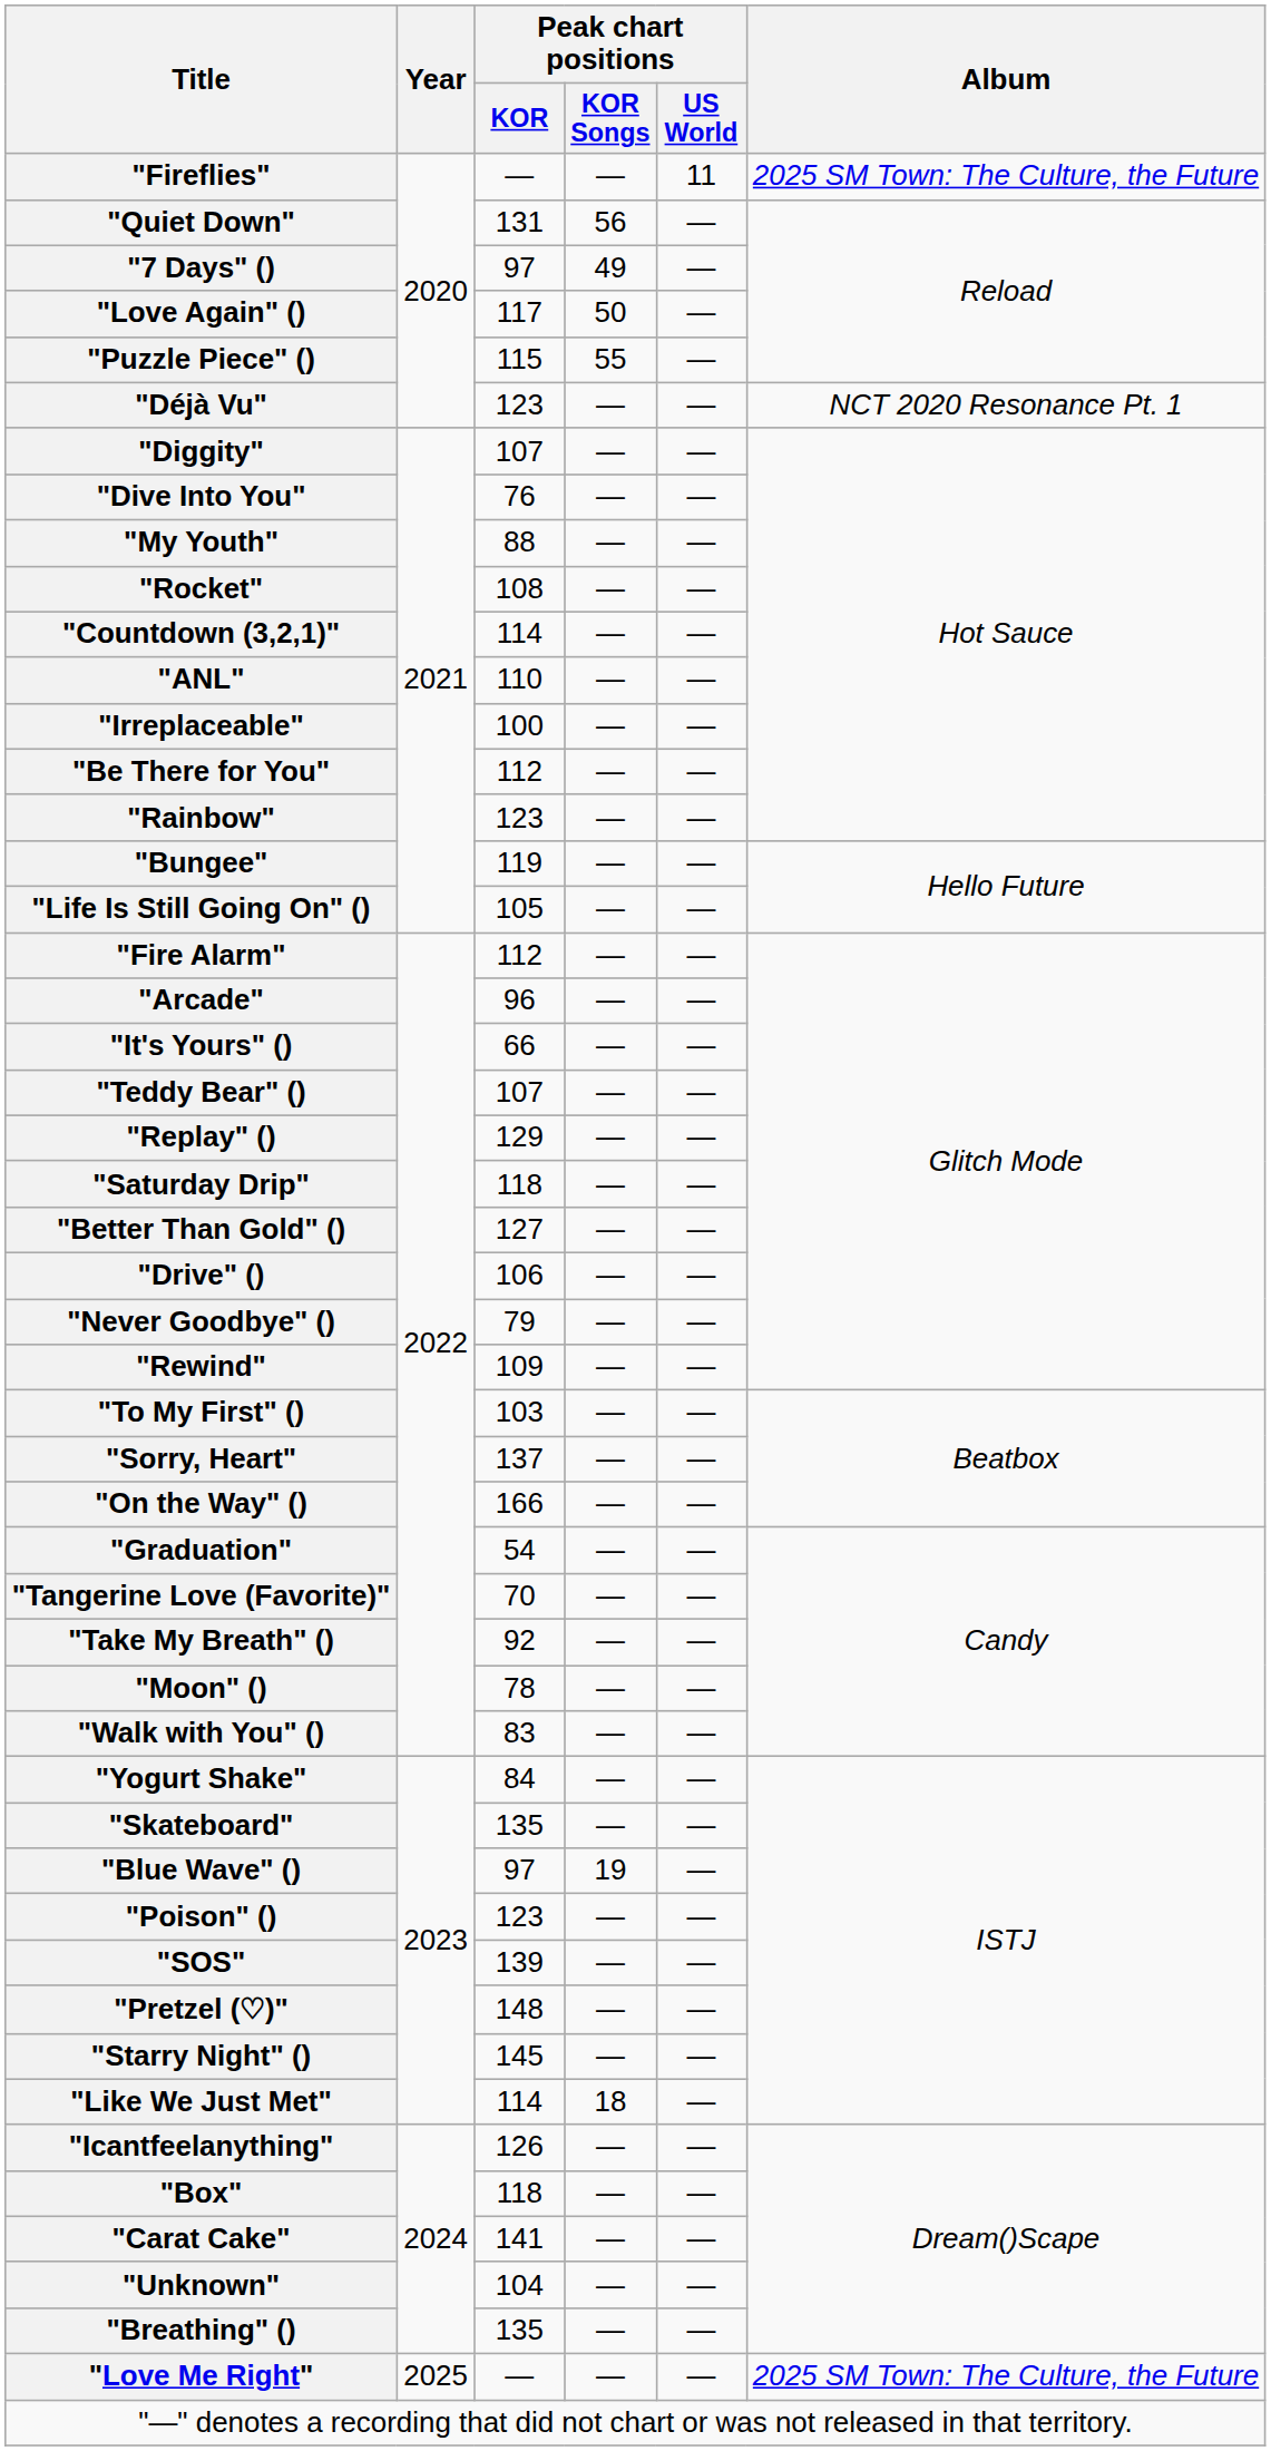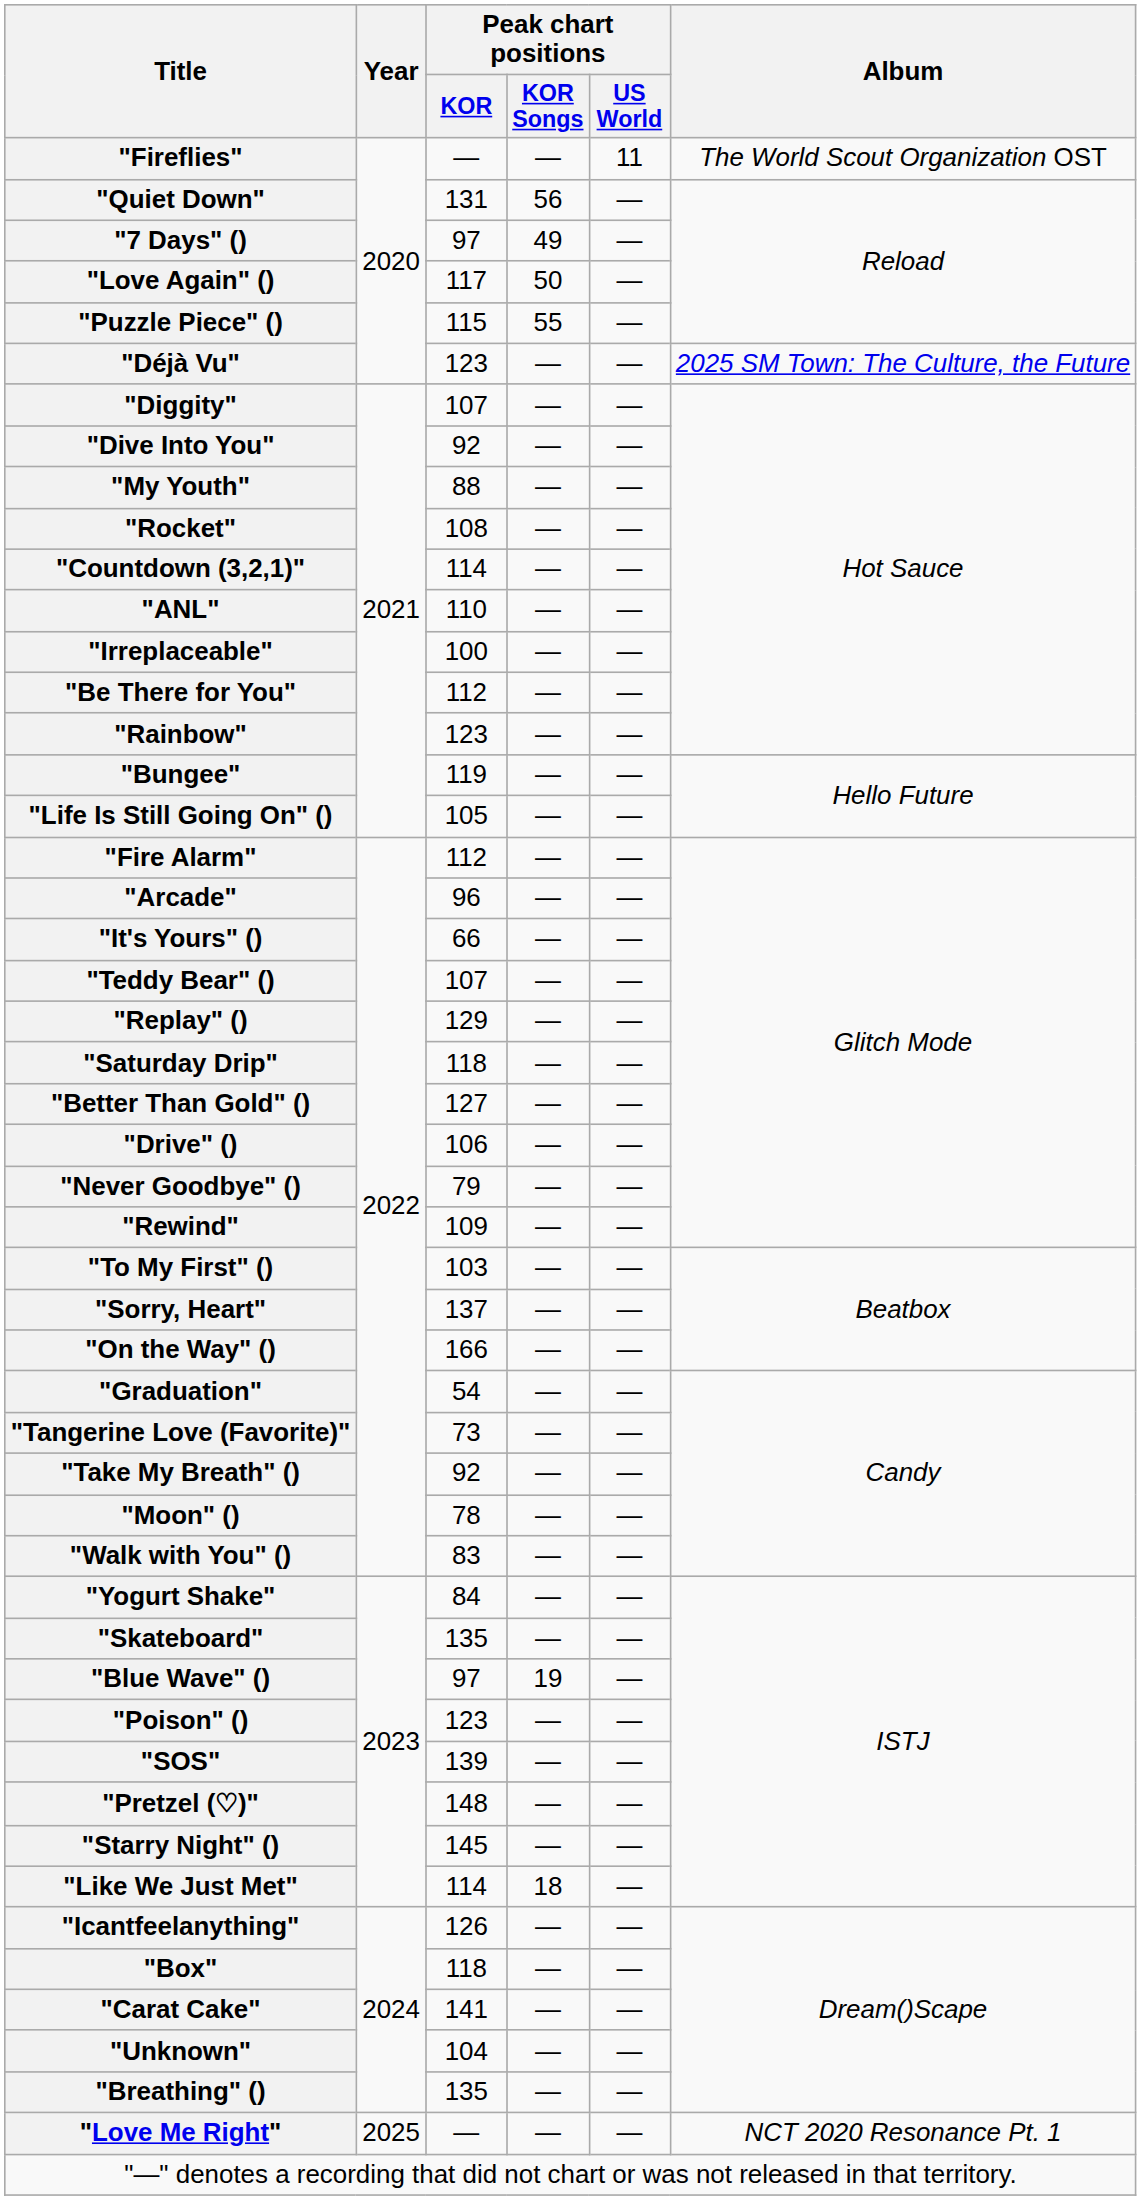 <table class="wikitable plainrowheaders" style="text-align:center">
 <tr>
 <th scope="col" rowspan="2">Title</th>
 <th scope="col" rowspan="2">Year</th>
 <th scope="col" colspan="3">Peak chart positions</th>
 <th scope="col" rowspan="2">Album</th>
 </tr>
 <tr>
 <th scope="col" style="width:3em;font-size:90%"><a href='#'>KOR</a><br></th>
 <th scope="col" style="width:3em;font-size:90%"><a href='#'>KOR<br>Songs</a><br></th>
 <th scope="col" style="width:3em;font-size:90%"><a href='#'>US<br>World</a><br></th>
 </tr>
 <tr>
 <th scope="row">"Fireflies"</th>
 <td rowspan="6">2020</td>
 <td>—</td>
 <td>—</td>
 <td>11</td>
-<td><em><a href='#'>2025 SM Town: The Culture, the Future</a></em></td>
+<td><em>The World Scout Organization</em> OST</td>
 </tr>
 <tr>
 <th scope="row">"Quiet Down"</th>
 <td>131</td>
 <td>56</td>
 <td>—</td>
 <td rowspan="4"><em>Reload</em></td>
 </tr>
 <tr>
 <th scope="row">"7 Days" ()</th>
 <td>97</td>
 <td>49</td>
 <td>—</td>
 </tr>
 <tr>
 <th scope="row">"Love Again" ()</th>
 <td>117</td>
 <td>50</td>
 <td>—</td>
 </tr>
 <tr>
 <th scope="row">"Puzzle Piece" ()</th>
 <td>115</td>
 <td>55</td>
 <td>—</td>
 </tr>
 <tr>
 <th scope="row">"Déjà Vu"</th>
 <td>123</td>
 <td>—</td>
 <td>—</td>
-<td><em>NCT 2020 Resonance Pt. 1</em></td>
+<td><em><a href='#'>2025 SM Town: The Culture, the Future</a></em></td>
 </tr>
 <tr>
 <th scope="row">"Diggity"</th>
 <td rowspan="11">2021</td>
 <td>107</td>
 <td>—</td>
 <td>—</td>
 <td rowspan="9"><em>Hot Sauce</em></td>
 </tr>
 <tr>
 <th scope="row">"Dive Into You"</th>
-<td>76</td>
+<td>92</td>
 <td>—</td>
 <td>—</td>
 </tr>
 <tr>
 <th scope="row">"My Youth"</th>
 <td>88</td>
 <td>—</td>
 <td>—</td>
 </tr>
 <tr>
 <th scope="row">"Rocket"</th>
 <td>108</td>
 <td>—</td>
 <td>—</td>
 </tr>
 <tr>
 <th scope="row">"Countdown (3,2,1)"</th>
 <td>114</td>
 <td>—</td>
 <td>—</td>
 </tr>
 <tr>
 <th scope="row">"ANL"</th>
 <td>110</td>
 <td>—</td>
 <td>—</td>
 </tr>
 <tr>
 <th scope="row">"Irreplaceable"</th>
 <td>100</td>
 <td>—</td>
 <td>—</td>
 </tr>
 <tr>
 <th scope="row">"Be There for You"</th>
 <td>112</td>
 <td>—</td>
 <td>—</td>
 </tr>
 <tr>
 <th scope="row">"Rainbow"</th>
 <td>123</td>
 <td>—</td>
 <td>—</td>
 </tr>
 <tr>
 <th scope="row">"Bungee"</th>
 <td>119</td>
 <td>—</td>
 <td>—</td>
 <td rowspan="2"><em>Hello Future</em></td>
 </tr>
 <tr>
 <th scope="row">"Life Is Still Going On" ()</th>
 <td>105</td>
 <td>—</td>
 <td>—</td>
 </tr>
 <tr>
 <th scope="row">"Fire Alarm"</th>
 <td rowspan="18">2022</td>
 <td>112</td>
 <td>—</td>
 <td>—</td>
 <td rowspan="10"><em>Glitch Mode</em></td>
 </tr>
 <tr>
 <th scope="row">"Arcade"</th>
 <td>96</td>
 <td>—</td>
 <td>—</td>
 </tr>
 <tr>
 <th scope="row">"It's Yours" ()</th>
 <td>66</td>
 <td>—</td>
 <td>—</td>
 </tr>
 <tr>
 <th scope="row">"Teddy Bear" ()</th>
 <td>107</td>
 <td>—</td>
 <td>—</td>
 </tr>
 <tr>
 <th scope="row">"Replay" ()</th>
 <td>129</td>
 <td>—</td>
 <td>—</td>
 </tr>
 <tr>
 <th scope="row">"Saturday Drip"</th>
 <td>118</td>
 <td>—</td>
 <td>—</td>
 </tr>
 <tr>
 <th scope="row">"Better Than Gold" ()</th>
 <td>127</td>
 <td>—</td>
 <td>—</td>
 </tr>
 <tr>
 <th scope="row">"Drive" ()</th>
 <td>106</td>
 <td>—</td>
 <td>—</td>
 </tr>
 <tr>
 <th scope="row">"Never Goodbye" ()</th>
 <td>79</td>
 <td>—</td>
 <td>—</td>
 </tr>
 <tr>
 <th scope="row">"Rewind"</th>
 <td>109</td>
 <td>—</td>
 <td>—</td>
 </tr>
 <tr>
 <th scope="row">"To My First" ()</th>
 <td>103</td>
 <td>—</td>
 <td>—</td>
 <td rowspan="3"><em>Beatbox</em></td>
 </tr>
 <tr>
 <th scope="row">"Sorry, Heart"</th>
 <td>137</td>
 <td>—</td>
 <td>—</td>
 </tr>
 <tr>
 <th scope="row">"On the Way" ()</th>
 <td>166</td>
 <td>—</td>
 <td>—</td>
 </tr>
 <tr>
 <th scope="row">"Graduation"</th>
 <td>54</td>
 <td>—</td>
 <td>—</td>
 <td rowspan="5"><em>Candy</em></td>
 </tr>
 <tr>
 <th scope="row">"Tangerine Love (Favorite)"</th>
-<td>70</td>
+<td>73</td>
 <td>—</td>
 <td>—</td>
 </tr>
 <tr>
 <th scope="row">"Take My Breath" ()</th>
 <td>92</td>
 <td>—</td>
 <td>—</td>
 </tr>
 <tr>
 <th scope="row">"Moon" ()</th>
 <td>78</td>
 <td>—</td>
 <td>—</td>
 </tr>
 <tr>
 <th scope="row">"Walk with You" ()</th>
 <td>83</td>
 <td>—</td>
 <td>—</td>
 </tr>
 <tr>
 <th scope="row">"Yogurt Shake"</th>
 <td rowspan="8">2023</td>
 <td>84</td>
 <td>—</td>
 <td>—</td>
 <td rowspan="8"><em>ISTJ</em></td>
 </tr>
 <tr>
 <th scope="row">"Skateboard"</th>
 <td>135</td>
 <td>—</td>
 <td>—</td>
 </tr>
 <tr>
 <th scope="row">"Blue Wave" ()</th>
 <td>97</td>
 <td>19</td>
 <td>—</td>
 </tr>
 <tr>
 <th scope="row">"Poison" ()</th>
 <td>123</td>
 <td>—</td>
 <td>—</td>
 </tr>
 <tr>
 <th scope="row">"SOS"</th>
 <td>139</td>
 <td>—</td>
 <td>—</td>
 </tr>
 <tr>
 <th scope="row">"Pretzel (♡)"</th>
 <td>148</td>
 <td>—</td>
 <td>—</td>
 </tr>
 <tr>
 <th scope="row">"Starry Night" ()</th>
 <td>145</td>
 <td>—</td>
 <td>—</td>
 </tr>
 <tr>
 <th scope="row">"Like We Just Met"</th>
 <td>114</td>
 <td>18</td>
 <td>—</td>
 </tr>
 <tr>
 <th scope="row">"Icantfeelanything"</th>
 <td rowspan="5">2024</td>
 <td>126</td>
 <td>—</td>
 <td>—</td>
 <td rowspan="5"><em>Dream()Scape</em></td>
 </tr>
 <tr>
 <th scope="row">"Box"</th>
 <td>118</td>
 <td>—</td>
 <td>—</td>
 </tr>
 <tr>
 <th scope="row">"Carat Cake"</th>
 <td>141</td>
 <td>—</td>
 <td>—</td>
 </tr>
 <tr>
 <th scope="row">"Unknown"</th>
 <td>104</td>
 <td>—</td>
 <td>—</td>
 </tr>
 <tr>
 <th scope="row">"Breathing" ()</th>
 <td>135</td>
 <td>—</td>
 <td>—</td>
 </tr>
 <tr>
 <th scope="row">"<a href='#'>Love Me Right</a>"</th>
 <td>2025</td>
 <td>—</td>
 <td>—</td>
 <td>—</td>
-<td><em><a href='#'>2025 SM Town: The Culture, the Future</a></em></td>
+<td><em>NCT 2020 Resonance Pt. 1</em></td>
 </tr>
 <tr>
 <td colspan="6" style"font-size:85%">"—" denotes a recording that did not chart or was not released in that territory.</td>
 </tr>
 </table>
